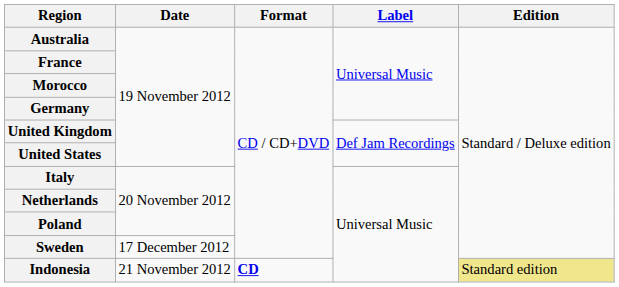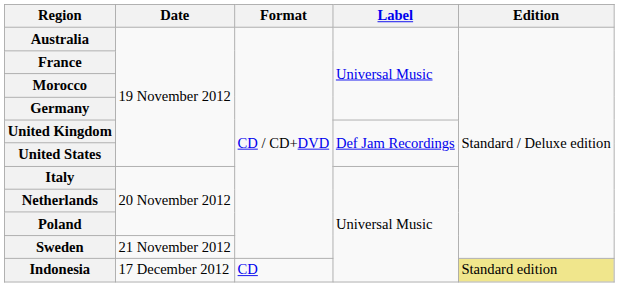 <table class="wikitable plainrowheaders">
 <tr>
 <th scope="col">Region</th>
 <th scope="col">Date</th>
 <th scope="col">Format</th>
 <th scope="col"><a href='#'>Label</a></th>
 <th scope="col">Edition</th>
 </tr>
 <tr>
 <th scope="row">Australia</th>
 <td rowspan="6">19 November 2012</td>
 <td rowspan="10"><a href='#'>CD</a> / CD+<a href='#'>DVD</a></td>
 <td rowspan="4"><a href='#'>Universal Music</a></td>
 <td rowspan="10">Standard / Deluxe edition</td>
 </tr>
 <tr>
 <th scope="row">France</th>
 </tr>
 <tr>
 <th scope="row">Morocco</th>
 </tr>
 <tr>
 <th scope="row">Germany</th>
 </tr>
 <tr>
 <th scope="row">United Kingdom</th>
 <td rowspan="2"><a href='#'>Def Jam Recordings</a></td>
 </tr>
 <tr>
 <th scope="row">United States</th>
 </tr>
 <tr>
 <th scope="row">Italy</th>
 <td rowspan="3">20 November 2012</td>
 <td rowspan="5">Universal Music</td>
 </tr>
 <tr>
 <th scope="row">Netherlands</th>
 </tr>
 <tr>
 <th scope="row">Poland</th>
 </tr>
 <tr>
 <th scope="row">Sweden</th>
-<td>17 December 2012</td>
+<td>21 November 2012</td>
 </tr>
 <tr>
 <th scope="row">Indonesia</th>
-<td>21 November 2012</td>
-<td><strong><a href='#'>CD</a></strong></td>
+<td>17 December 2012</td>
+<td><a href='#'>CD</a></td>
 <td style="background: khaki;">Standard edition</td>
 </tr>
 </table>
